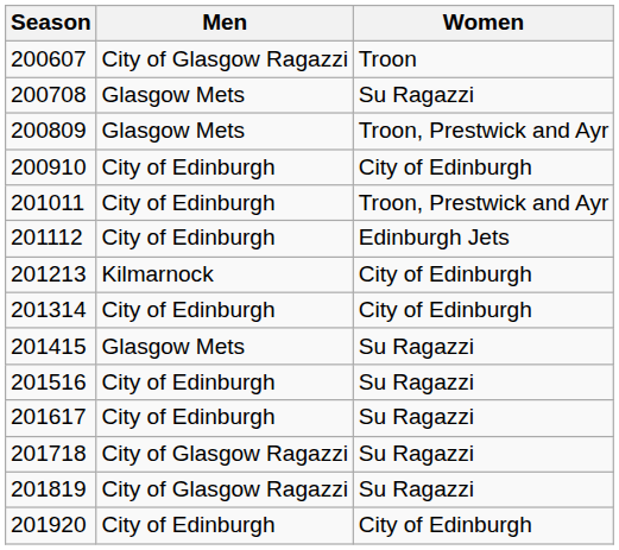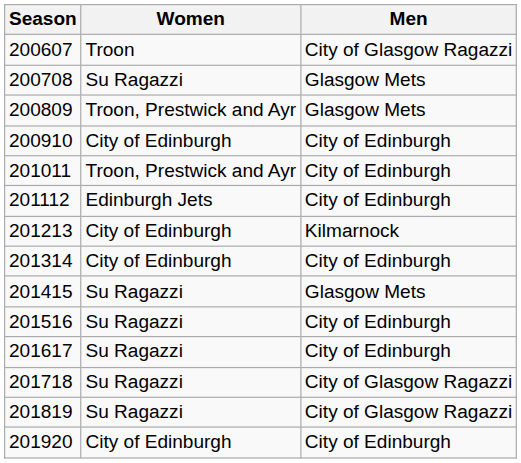 <table class="wikitable sortable mw-collapsible mw-collapsed">
 <tr>
 <th>Season</th>
+<th>Women</th>
 <th>Men</th>
-<th>Women</th>
 </tr>
 <tr>
 <td>200607</td>
+<td>Troon</td>
 <td>City of Glasgow Ragazzi</td>
-<td>Troon</td>
 </tr>
 <tr>
 <td>200708</td>
+<td>Su Ragazzi</td>
 <td>Glasgow Mets</td>
-<td>Su Ragazzi</td>
 </tr>
 <tr>
 <td>200809</td>
+<td>Troon, Prestwick and Ayr</td>
 <td>Glasgow Mets</td>
-<td>Troon, Prestwick and Ayr</td>
 </tr>
 <tr>
 <td>200910</td>
 <td>City of Edinburgh</td>
 <td>City of Edinburgh</td>
 </tr>
 <tr>
 <td>201011</td>
+<td>Troon, Prestwick and Ayr</td>
 <td>City of Edinburgh</td>
-<td>Troon, Prestwick and Ayr</td>
 </tr>
 <tr>
 <td>201112</td>
+<td>Edinburgh Jets</td>
 <td>City of Edinburgh</td>
-<td>Edinburgh Jets</td>
 </tr>
 <tr>
 <td>201213</td>
+<td>City of Edinburgh</td>
 <td>Kilmarnock</td>
-<td>City of Edinburgh</td>
 </tr>
 <tr>
 <td>201314</td>
 <td>City of Edinburgh</td>
 <td>City of Edinburgh</td>
 </tr>
 <tr>
 <td>201415</td>
+<td>Su Ragazzi</td>
 <td>Glasgow Mets</td>
-<td>Su Ragazzi</td>
 </tr>
 <tr>
 <td>201516</td>
+<td>Su Ragazzi</td>
 <td>City of Edinburgh</td>
-<td>Su Ragazzi</td>
 </tr>
 <tr>
 <td>201617</td>
+<td>Su Ragazzi</td>
 <td>City of Edinburgh</td>
-<td>Su Ragazzi</td>
 </tr>
 <tr>
 <td>201718</td>
+<td>Su Ragazzi</td>
 <td>City of Glasgow Ragazzi</td>
-<td>Su Ragazzi</td>
 </tr>
 <tr>
 <td>201819</td>
+<td>Su Ragazzi</td>
 <td>City of Glasgow Ragazzi</td>
-<td>Su Ragazzi</td>
 </tr>
 <tr>
 <td>201920</td>
 <td>City of Edinburgh</td>
 <td>City of Edinburgh</td>
 </tr>
 </table>
